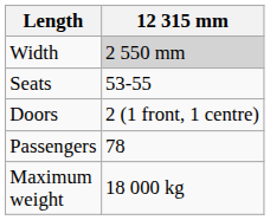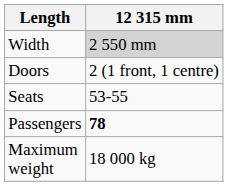 <table class="wikitable">
 <tr>
 <th>Length</th>
 <th>12 315 mm</th>
 </tr>
 <tr>
 <td>Width</td>
 <td style="background: lightgrey;">2 550 mm</td>
 </tr>
 <tr>
+<td>Doors</td>
+<td>2 (1 front, 1 centre)</td>
+</tr>
+<tr>
 <td>Seats</td>
 <td>53-55</td>
 </tr>
 <tr>
-<td>Doors</td>
-<td>2 (1 front, 1 centre)</td>
-</tr>
-<tr>
 <td>Passengers</td>
-<td>78</td>
+<td><strong>78</strong></td>
 </tr>
 <tr>
 <td>Maximum<br>weight</td>
 <td>18 000 kg</td>
 </tr>
 </table>
